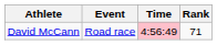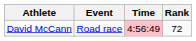 <table class=wikitable style="font-size:90%">
 <tr>
 <th>Athlete</th>
 <th>Event</th>
 <th>Time</th>
 <th>Rank</th>
 </tr>
 <tr>
 <td><a href='#'>David McCann</a></td>
 <td><a href='#'>Road race</a></td>
 <td align="center" style="background: pink;">4:56:49</td>
-<td align="center">71</td>
+<td align="center">72</td>
 </tr>
 </table>
